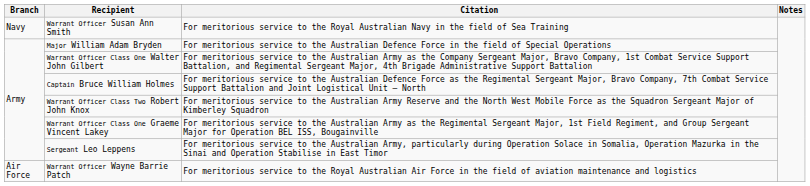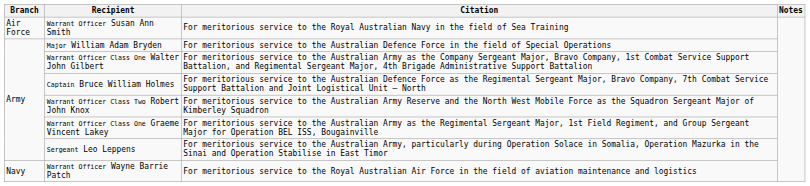 <table class="wikitable" style="font-size:95%;">
 <tr>
 <th>Branch</th>
 <th>Recipient</th>
 <th>Citation</th>
 <th>Notes</th>
 </tr>
 <tr>
-<td>Navy</td>
+<td>Air Force</td>
 <td><small>Warrant Officer</small> Susan Ann Smith</td>
 <td>For meritorious service to the Royal Australian Navy in the field of Sea Training</td>
 <td rowspan=8></td>
 </tr>
 <tr>
 <td rowspan=6>Army</td>
 <td><small>Major</small> William Adam Bryden</td>
 <td>For meritorious service to the Australian Defence Force in the field of Special Operations</td>
 </tr>
 <tr>
 <td><small>Warrant Officer Class One</small> Walter John Gilbert</td>
 <td>For meritorious service to the Australian Army as the Company Sergeant Major, Bravo Company, 1st Combat Service Support Battalion, and Regimental Sergeant Major, 4th Brigade Administrative Support Battalion</td>
 </tr>
 <tr>
 <td><small>Captain</small> Bruce William Holmes</td>
 <td>For meritorious service to the Australian Defence Force as the Regimental Sergeant Major, Bravo Company, 7th Combat Service Support Battalion and Joint Logistical Unit — North</td>
 </tr>
 <tr>
 <td><small>Warrant Officer Class Two</small> Robert John Knox</td>
 <td>For meritorious service to the Australian Army Reserve and the North West Mobile Force as the Squadron Sergeant Major of Kimberley Squadron</td>
 </tr>
 <tr>
 <td><small>Warrant Officer Class One</small> Graeme Vincent Lakey</td>
 <td>For meritorious service to the Australian Army as the Regimental Sergeant Major, 1st Field Regiment, and Group Sergeant Major for Operation BEL ISS, Bougainville</td>
 </tr>
 <tr>
 <td><small>Sergeant</small> Leo Leppens</td>
 <td>For meritorious service to the Australian Army, particularly during Operation Solace in Somalia, Operation Mazurka in the Sinai and Operation Stabilise in East Timor</td>
 </tr>
 <tr>
-<td>Air Force</td>
+<td>Navy</td>
 <td><small>Warrant Officer</small> Wayne Barrie Patch</td>
 <td>For meritorious service to the Royal Australian Air Force in the field of aviation maintenance and logistics</td>
 </tr>
 </table>
